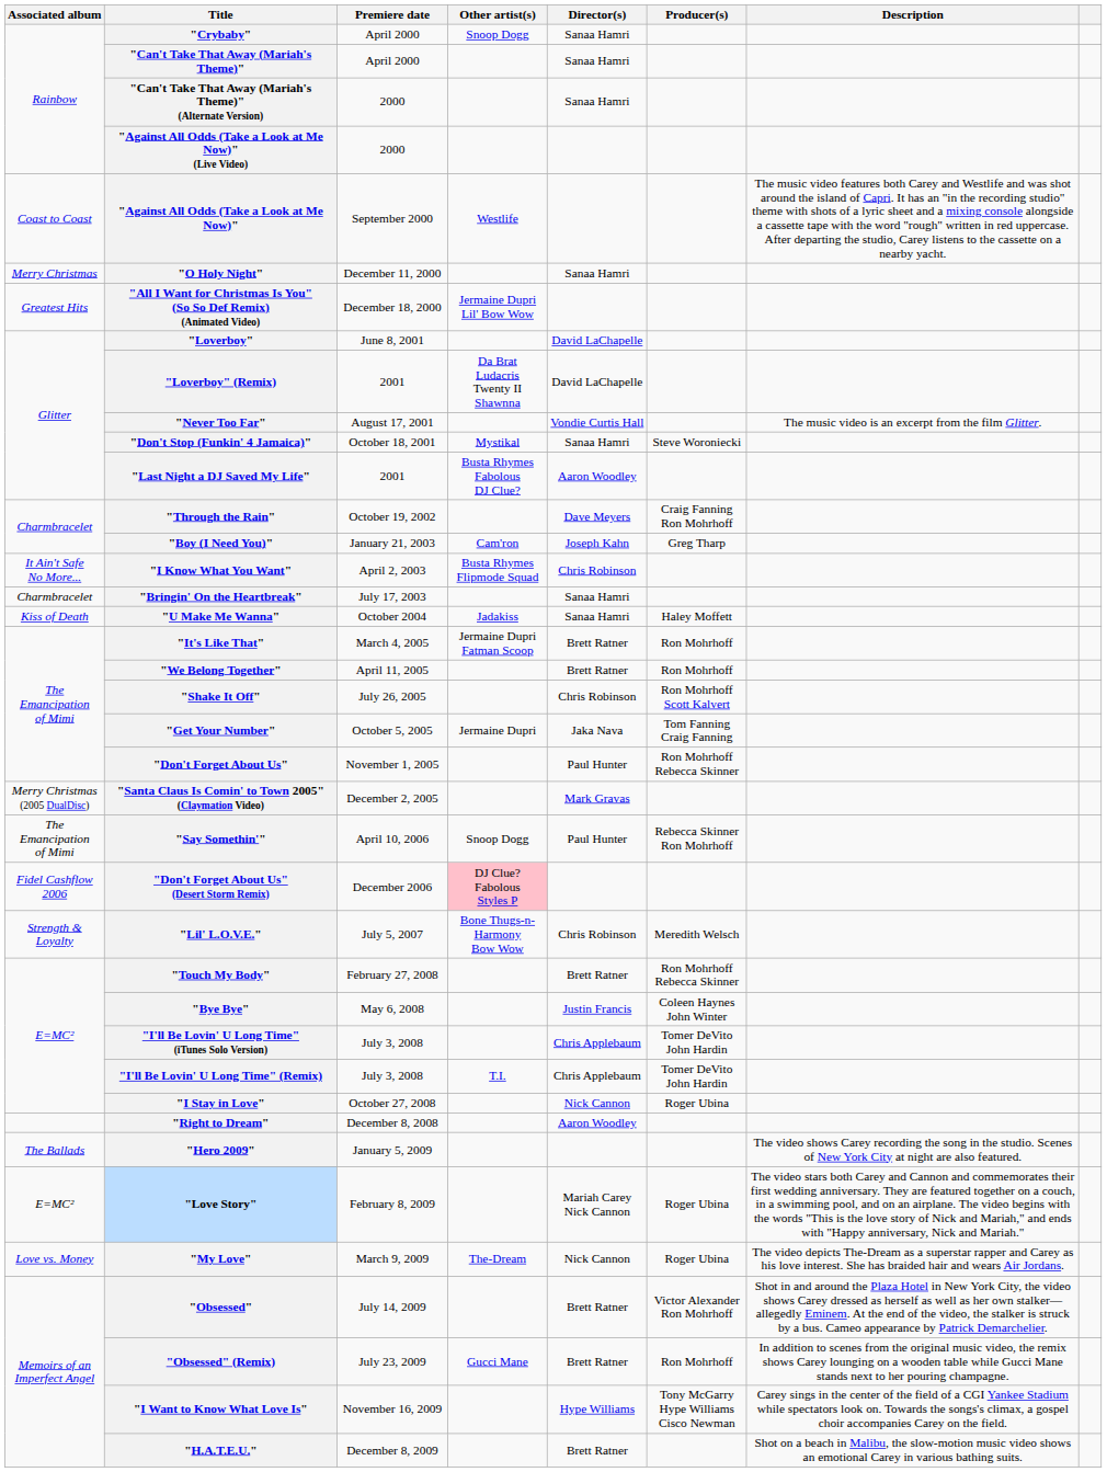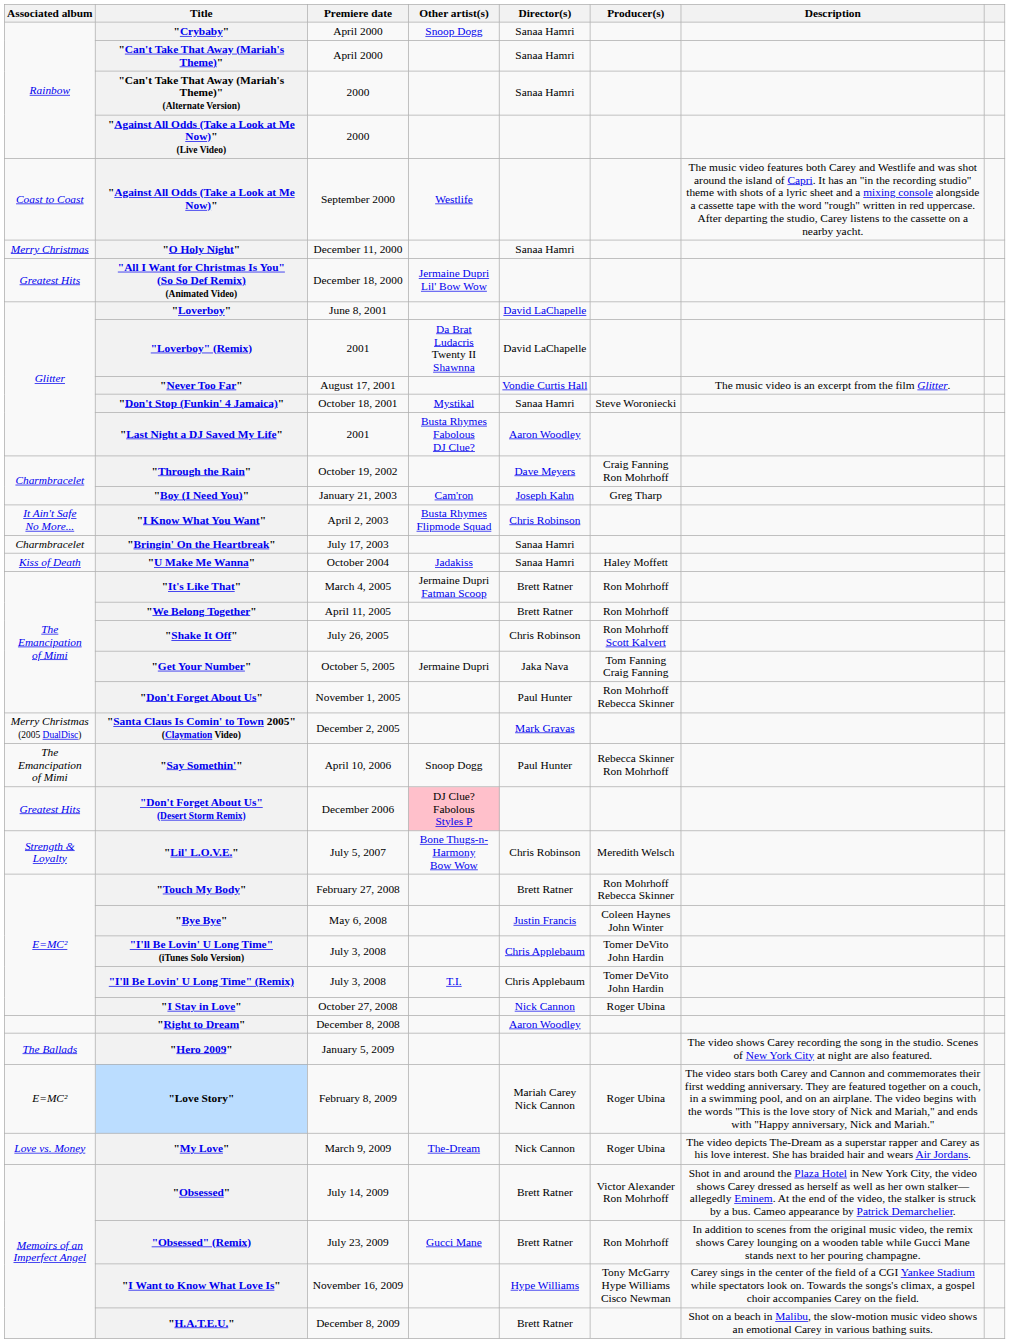 <table class="wikitable sortable plainrowheaders" style="text-align:center;" width="89%">
 <tr>
 <th scope="col" style="width:9%;">Associated album</th>
 <th scope="col" style="width:21%;">Title</th>
 <th scope="col" style="width:10%;">Premiere date</th>
 <th scope="col" style="width:9%;">Other artist(s)</th>
 <th scope="col" style="width:9%;">Director(s)</th>
 <th scope="col" style="width:9%;">Producer(s)</th>
 <th scope="col" style="width:30%;">Description</th>
 <th scope="col" style="width:2%;"></th>
 </tr>
 <tr>
 <td rowspan="4"><em><a href='#'>Rainbow</a></em></td>
 <th scope="row">"<a href='#'>Crybaby</a>"</th>
 <td>April 2000</td>
 <td><a href='#'>Snoop Dogg</a></td>
 <td>Sanaa Hamri</td>
 <td></td>
 <td></td>
 <td><br></td>
 </tr>
 <tr>
 <th scope="row">"<a href='#'>Can't Take That Away (Mariah's Theme)</a>"</th>
 <td>April 2000</td>
 <td></td>
 <td>Sanaa Hamri</td>
 <td></td>
 <td></td>
 <td></td>
 </tr>
 <tr>
 <th scope="row">"Can't Take That Away (Mariah's Theme)"<br><small>(Alternate Version)</small></th>
 <td>2000</td>
 <td></td>
 <td>Sanaa Hamri</td>
 <td></td>
 <td></td>
 <td></td>
 </tr>
 <tr>
 <th scope="row">"<a href='#'>Against All Odds (Take a Look at Me Now)</a>"<br><small>(Live Video)</small></th>
 <td>2000</td>
 <td></td>
 <td></td>
 <td></td>
 <td></td>
 <td></td>
 </tr>
 <tr>
 <td><em><a href='#'>Coast to Coast</a></em></td>
 <th scope="row">"<a href='#'>Against All Odds (Take a Look at Me Now)</a>"</th>
 <td>September 2000</td>
 <td><a href='#'>Westlife</a></td>
 <td></td>
 <td></td>
 <td>The music video features both Carey and Westlife and was shot around the island of <a href='#'>Capri</a>. It has an "in the recording studio" theme with shots of a lyric sheet and a <a href='#'>mixing console</a> alongside a cassette tape with the word "rough" written in red uppercase. After departing the studio, Carey listens to the cassette on a nearby yacht.</td>
 <td><br></td>
 </tr>
 <tr>
 <td><em><a href='#'>Merry Christmas</a></em></td>
 <th scope="row">"<a href='#'>O Holy Night</a>"</th>
 <td>December 11, 2000</td>
 <td></td>
 <td>Sanaa Hamri</td>
 <td></td>
 <td></td>
 <td></td>
 </tr>
 <tr>
 <td><em><a href='#'>Greatest Hits</a></em></td>
 <th scope="row"><a href='#'>"All I Want for Christmas Is You"<br>(So So Def Remix)</a><br><small>(Animated Video)</small></th>
 <td>December 18, 2000</td>
 <td><a href='#'>Jermaine Dupri</a><br><a href='#'>Lil' Bow Wow</a></td>
 <td></td>
 <td></td>
 <td></td>
 <td><br></td>
 </tr>
 <tr>
 <td rowspan="5"><em><a href='#'>Glitter</a></em></td>
 <th scope="row">"<a href='#'>Loverboy</a>"</th>
 <td>June 8, 2001</td>
 <td></td>
 <td><a href='#'>David LaChapelle</a></td>
 <td></td>
 <td></td>
 <td><br></td>
 </tr>
 <tr>
 <th scope="row"><a href='#'>"Loverboy" (Remix)</a></th>
 <td>2001</td>
 <td><a href='#'>Da Brat</a><br><a href='#'>Ludacris</a><br>Twenty II<br><a href='#'>Shawnna</a></td>
 <td>David LaChapelle</td>
 <td></td>
 <td></td>
 <td></td>
 </tr>
 <tr>
 <th scope="row">"<a href='#'>Never Too Far</a>"</th>
 <td>August 17, 2001</td>
 <td></td>
 <td><a href='#'>Vondie Curtis Hall</a></td>
 <td></td>
 <td>The music video is an excerpt from the film <em><a href='#'>Glitter</a></em>.</td>
 <td></td>
 </tr>
 <tr>
 <th scope="row">"<a href='#'>Don't Stop (Funkin' 4 Jamaica)</a>"</th>
 <td>October 18, 2001</td>
 <td><a href='#'>Mystikal</a></td>
 <td>Sanaa Hamri</td>
 <td>Steve Woroniecki</td>
 <td></td>
 <td><br></td>
 </tr>
 <tr>
 <th scope="row">"<a href='#'>Last Night a DJ Saved My Life</a>"</th>
 <td>2001</td>
 <td><a href='#'>Busta Rhymes</a><br><a href='#'>Fabolous</a><br><a href='#'>DJ Clue?</a></td>
 <td><a href='#'>Aaron Woodley</a></td>
 <td></td>
 <td></td>
 <td></td>
 </tr>
 <tr>
 <td rowspan="2"><em><a href='#'>Charmbracelet</a></em></td>
 <th scope="row">"<a href='#'>Through the Rain</a>"</th>
 <td>October 19, 2002</td>
 <td></td>
 <td><a href='#'>Dave Meyers</a></td>
 <td>Craig Fanning<br>Ron Mohrhoff</td>
 <td></td>
 <td></td>
 </tr>
 <tr>
 <th scope="row">"<a href='#'>Boy (I Need You)</a>"</th>
 <td>January 21, 2003</td>
 <td><a href='#'>Cam'ron</a></td>
 <td><a href='#'>Joseph Kahn</a></td>
 <td>Greg Tharp</td>
 <td></td>
 <td></td>
 </tr>
 <tr>
 <td><em><a href='#'>It Ain't Safe<br>No More...</a></em></td>
 <th scope="row">"<a href='#'>I Know What You Want</a>"</th>
 <td>April 2, 2003</td>
 <td><a href='#'>Busta Rhymes</a><br><a href='#'>Flipmode Squad</a></td>
 <td><a href='#'>Chris Robinson</a></td>
 <td></td>
 <td></td>
 <td><br></td>
 </tr>
 <tr>
 <td><em>Charmbracelet</em></td>
 <th scope="row">"<a href='#'>Bringin' On the Heartbreak</a>"</th>
 <td>July 17, 2003</td>
 <td></td>
 <td>Sanaa Hamri</td>
 <td></td>
 <td></td>
 <td></td>
 </tr>
 <tr>
 <td><em><a href='#'>Kiss of Death</a></em></td>
 <th scope="row">"<a href='#'>U Make Me Wanna</a>"</th>
 <td>October 2004</td>
 <td><a href='#'>Jadakiss</a></td>
 <td>Sanaa Hamri</td>
 <td>Haley Moffett</td>
 <td></td>
 <td><br></td>
 </tr>
 <tr>
 <td rowspan="5"><em><a href='#'>The<br>Emancipation<br>of Mimi</a></em></td>
 <th scope="row">"<a href='#'>It's Like That</a>"</th>
 <td>March 4, 2005</td>
 <td>Jermaine Dupri<br><a href='#'>Fatman Scoop</a></td>
 <td>Brett Ratner</td>
 <td>Ron Mohrhoff</td>
 <td></td>
 <td><br></td>
 </tr>
 <tr>
 <th scope="row">"<a href='#'>We Belong Together</a>"</th>
 <td>April 11, 2005</td>
 <td></td>
 <td>Brett Ratner</td>
 <td>Ron Mohrhoff</td>
 <td></td>
 <td><br></td>
 </tr>
 <tr>
 <th scope="row">"<a href='#'>Shake It Off</a>"</th>
 <td>July 26, 2005</td>
 <td></td>
 <td>Chris Robinson</td>
 <td>Ron Mohrhoff<br><a href='#'>Scott Kalvert</a></td>
 <td></td>
 <td><br></td>
 </tr>
 <tr>
 <th scope="row">"<a href='#'>Get Your Number</a>"</th>
 <td>October 5, 2005</td>
 <td>Jermaine Dupri</td>
 <td>Jaka Nava</td>
 <td>Tom Fanning<br>Craig Fanning</td>
 <td></td>
 <td><br></td>
 </tr>
 <tr>
 <th scope="row">"<a href='#'>Don't Forget About Us</a>"</th>
 <td>November 1, 2005</td>
 <td></td>
 <td>Paul Hunter</td>
 <td>Ron Mohrhoff<br>Rebecca Skinner</td>
 <td></td>
 <td><br></td>
 </tr>
 <tr>
 <td><em>Merry Christmas</em> <small>(2005 <a href='#'>DualDisc</a>)</small></td>
 <th scope="row">"<a href='#'>Santa Claus Is Comin' to Town</a> 2005"<br><small>(<a href='#'>Claymation</a> Video)</small></th>
 <td>December 2, 2005</td>
 <td></td>
 <td><a href='#'>Mark Gravas</a></td>
 <td></td>
 <td></td>
 <td><br></td>
 </tr>
 <tr>
 <td><em>The<br>Emancipation<br>of Mimi</em></td>
 <th scope="row">"<a href='#'>Say Somethin'</a>"</th>
 <td>April 10, 2006</td>
 <td>Snoop Dogg</td>
 <td>Paul Hunter</td>
 <td>Rebecca Skinner<br>Ron Mohrhoff</td>
 <td></td>
 <td><br></td>
 </tr>
 <tr>
-<td><em><a href='#'>Fidel Cashflow 2006</a></em></td>
+<td><em><a href='#'>Greatest Hits</a></em></td>
 <th scope="row"><a href='#'>"Don't Forget About Us"<br><small>(Desert Storm Remix)</small></a></th>
 <td>December 2006</td>
 <td style="background: pink;">DJ Clue?<br>Fabolous<br><a href='#'>Styles P</a></td>
 <td></td>
 <td></td>
 <td></td>
 <td></td>
 </tr>
 <tr>
 <td><em><a href='#'>Strength & Loyalty</a></em></td>
 <th scope="row">"<a href='#'>Lil' L.O.V.E.</a>"</th>
 <td>July 5, 2007</td>
 <td><a href='#'>Bone Thugs-n-Harmony</a><br><a href='#'>Bow Wow</a></td>
 <td>Chris Robinson</td>
 <td>Meredith Welsch</td>
 <td></td>
 <td><br></td>
 </tr>
 <tr>
 <td rowspan="5"><em><a href='#'>E=MC²</a></em></td>
 <th scope="row">"<a href='#'>Touch My Body</a>"</th>
 <td>February 27, 2008</td>
 <td></td>
 <td>Brett Ratner</td>
 <td>Ron Mohrhoff<br>Rebecca Skinner</td>
 <td></td>
 <td><br></td>
 </tr>
 <tr>
 <th scope="row">"<a href='#'>Bye Bye</a>"</th>
 <td>May 6, 2008</td>
 <td></td>
 <td><a href='#'>Justin Francis</a></td>
 <td>Coleen Haynes<br>John Winter</td>
 <td></td>
 <td><br><br></td>
 </tr>
 <tr>
 <th scope="row"><a href='#'>"I'll Be Lovin' U Long Time"</a><br><small>(iTunes Solo Version)</small></th>
 <td>July 3, 2008</td>
 <td></td>
 <td><a href='#'>Chris Applebaum</a></td>
 <td>Tomer DeVito<br>John Hardin</td>
 <td></td>
 <td><br></td>
 </tr>
 <tr>
 <th scope="row"><a href='#'>"I'll Be Lovin' U Long Time" (Remix)</a></th>
 <td>July 3, 2008</td>
 <td><a href='#'>T.I.</a></td>
 <td>Chris Applebaum</td>
 <td>Tomer DeVito<br>John Hardin</td>
 <td></td>
 <td><br></td>
 </tr>
 <tr>
 <th scope="row">"<a href='#'>I Stay in Love</a>"</th>
 <td>October 27, 2008</td>
 <td></td>
 <td><a href='#'>Nick Cannon</a></td>
 <td>Roger Ubina</td>
 <td></td>
 <td><br></td>
 </tr>
 <tr>
 <td></td>
 <th scope="row">"<a href='#'>Right to Dream</a>"</th>
 <td>December 8, 2008</td>
 <td></td>
 <td><a href='#'>Aaron Woodley</a></td>
 <td></td>
 <td></td>
 <td></td>
 </tr>
 <tr>
 <td><em><a href='#'>The Ballads</a></em></td>
 <th scope="row">"<a href='#'>Hero 2009</a>"</th>
 <td>January 5, 2009</td>
 <td></td>
 <td></td>
 <td></td>
 <td>The video shows Carey recording the song in the studio. Scenes of <a href='#'>New York City</a> at night are also featured.</td>
 <td><br></td>
 </tr>
 <tr>
 <td><em>E=MC²</em></td>
 <th style="background:#bdf;" scope="row">"Love Story"</th>
 <td>February 8, 2009</td>
 <td></td>
 <td>Mariah Carey<br>Nick Cannon</td>
 <td>Roger Ubina</td>
 <td>The video stars both Carey and Cannon and commemorates their first wedding anniversary. They are featured together on a couch, in a swimming pool, and on an airplane. The video begins with the words "This is the love story of Nick and Mariah," and ends with "Happy anniversary, Nick and Mariah."</td>
 <td><br><br></td>
 </tr>
 <tr>
 <td><em><a href='#'>Love vs. Money</a></em></td>
 <th scope="row">"<a href='#'>My Love</a>"</th>
 <td>March 9, 2009</td>
 <td><a href='#'>The-Dream</a></td>
 <td>Nick Cannon</td>
 <td>Roger Ubina</td>
 <td>The video depicts The-Dream as a superstar rapper and Carey as his love interest. She has braided hair and wears <a href='#'>Air Jordans</a>.</td>
 <td><br><br></td>
 </tr>
 <tr>
 <td rowspan="4"><em><a href='#'>Memoirs of an Imperfect Angel</a></em></td>
 <th scope="row">"<a href='#'>Obsessed</a>"</th>
 <td>July 14, 2009</td>
 <td></td>
 <td>Brett Ratner</td>
 <td>Victor Alexander<br>Ron Mohrhoff</td>
 <td>Shot in and around the <a href='#'>Plaza Hotel</a> in New York City, the video shows Carey dressed as herself as well as her own stalker—allegedly <a href='#'>Eminem</a>. At the end of the video, the stalker is struck by a bus. Cameo appearance by <a href='#'>Patrick Demarchelier</a>.</td>
 <td><br><br><br></td>
 </tr>
 <tr>
 <th scope="row"><a href='#'>"Obsessed" (Remix)</a></th>
 <td>July 23, 2009</td>
 <td><a href='#'>Gucci Mane</a></td>
 <td>Brett Ratner</td>
 <td>Ron Mohrhoff</td>
 <td>In addition to scenes from the original music video, the remix shows Carey lounging on a wooden table while Gucci Mane stands next to her pouring champagne.</td>
 <td><br><br></td>
 </tr>
 <tr>
 <th scope="row">"<a href='#'>I Want to Know What Love Is</a>"</th>
 <td>November 16, 2009</td>
 <td></td>
 <td><a href='#'>Hype Williams</a></td>
 <td>Tony McGarry<br>Hype Williams<br>Cisco Newman</td>
 <td>Carey sings in the center of the field of a CGI <a href='#'>Yankee Stadium</a> while spectators look on. Towards the songs's climax, a gospel choir accompanies Carey on the field.</td>
 <td><br><br><br></td>
 </tr>
 <tr>
 <th scope="row">"<a href='#'>H.A.T.E.U.</a>"</th>
 <td>December 8, 2009</td>
 <td></td>
 <td>Brett Ratner</td>
 <td></td>
 <td>Shot on a beach in <a href='#'>Malibu</a>, the slow-motion music video shows an emotional Carey in various bathing suits.</td>
 <td><br><br></td>
 </tr>
 </table>
